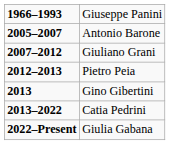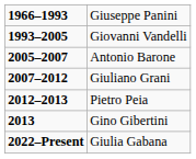 <table class="wikitable sortable">
 <tr>
 <td><strong>1966–1993</strong></td>
 <td>Giuseppe Panini</td>
+</tr>
+<tr>
+<td><strong>1993–2005</strong></td>
+<td>Giovanni Vandelli</td>
 </tr>
 <tr>
 <td><strong>2005–2007</strong></td>
 <td>Antonio Barone</td>
 </tr>
 <tr>
 <td><strong>2007–2012</strong></td>
 <td>Giuliano Grani</td>
 </tr>
 <tr>
 <td><strong>2012–2013</strong></td>
 <td>Pietro Peia</td>
 </tr>
 <tr>
 <td><strong>2013</strong></td>
 <td>Gino Gibertini</td>
 </tr>
 <tr>
-<td><strong>2013–2022</strong></td>
-<td>Catia Pedrini</td>
-</tr>
-<tr>
 <td><strong>2022–Present</strong></td>
 <td>Giulia Gabana</td>
 </tr>
 </table>
